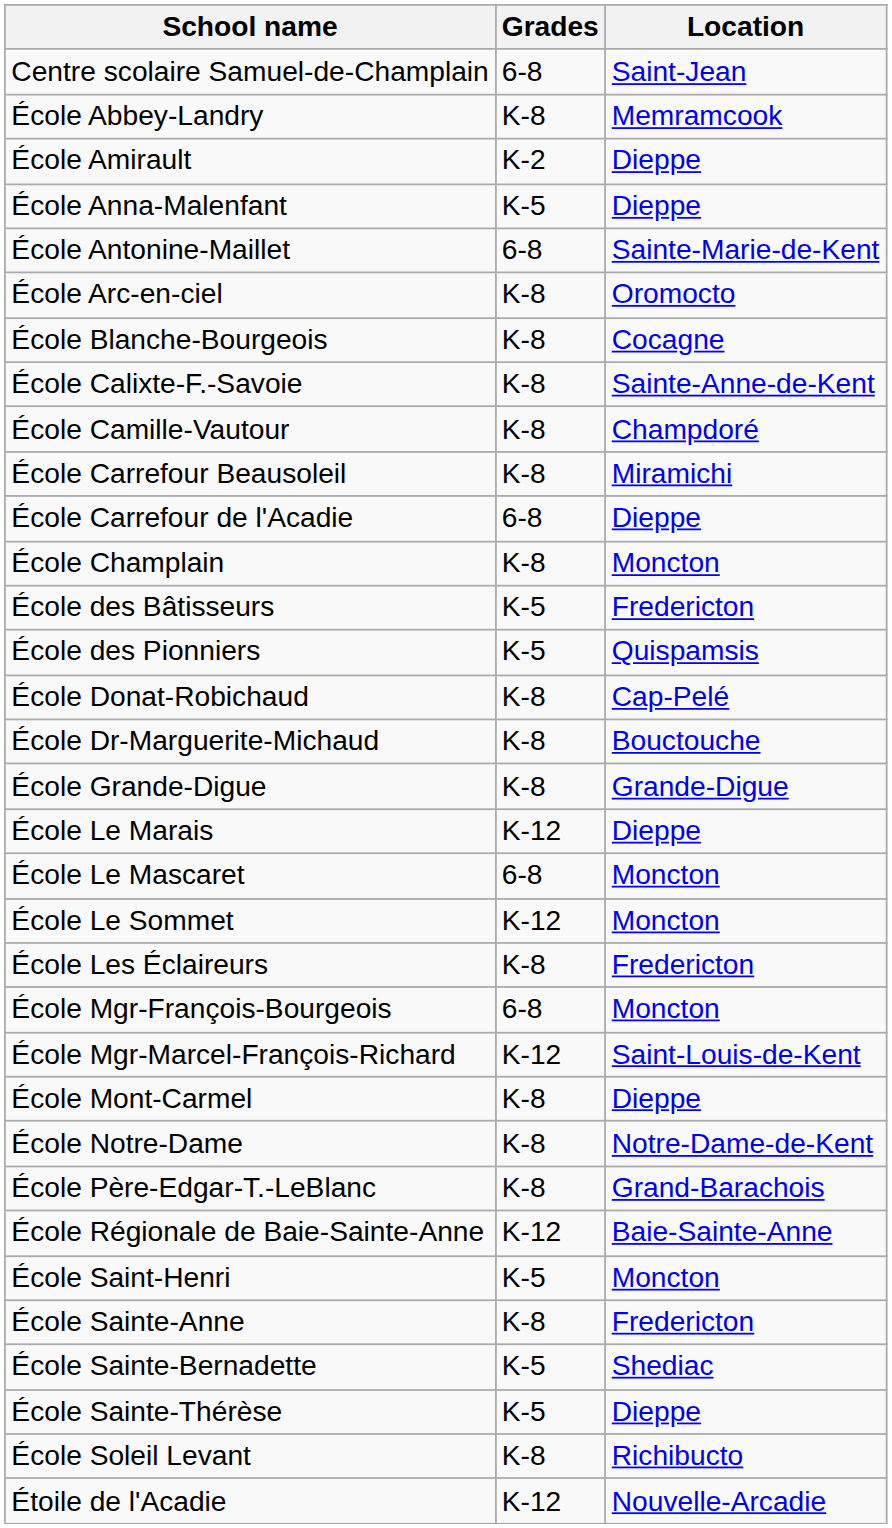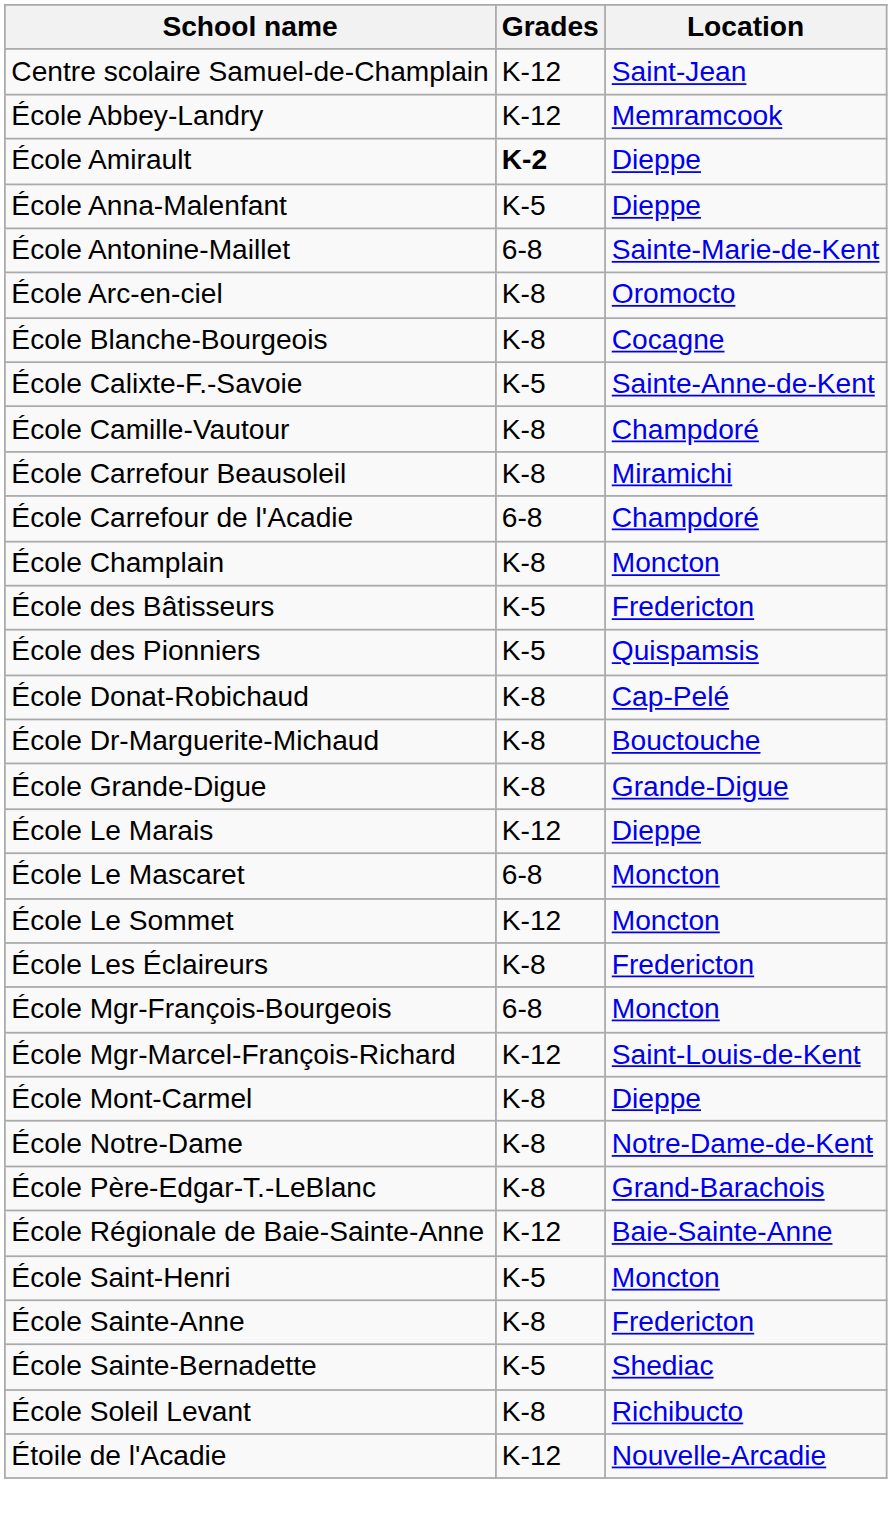 <table class="wikitable plainrowheaders">
 <tr>
 <th>School name</th>
 <th>Grades</th>
 <th>Location</th>
 </tr>
 <tr>
 <td>Centre scolaire Samuel-de-Champlain</td>
-<td>6-8</td>
+<td>K-12</td>
 <td><a href='#'>Saint-Jean</a></td>
 </tr>
 <tr>
 <td>École Abbey-Landry</td>
-<td>K-8</td>
+<td>K-12</td>
 <td><a href='#'>Memramcook</a></td>
 </tr>
 <tr>
 <td>École Amirault</td>
-<td>K-2</td>
+<td><strong>K-2</strong></td>
 <td><a href='#'>Dieppe</a></td>
 </tr>
 <tr>
 <td>École Anna-Malenfant</td>
 <td>K-5</td>
 <td><a href='#'>Dieppe</a></td>
 </tr>
 <tr>
 <td>École Antonine-Maillet</td>
 <td>6-8</td>
 <td><a href='#'>Sainte-Marie-de-Kent</a></td>
 </tr>
 <tr>
 <td>École Arc-en-ciel</td>
 <td>K-8</td>
 <td><a href='#'>Oromocto</a></td>
 </tr>
 <tr>
 <td>École Blanche-Bourgeois</td>
 <td>K-8</td>
 <td><a href='#'>Cocagne</a></td>
 </tr>
 <tr>
 <td>École Calixte-F.-Savoie</td>
-<td>K-8</td>
+<td>K-5</td>
 <td><a href='#'>Sainte-Anne-de-Kent</a></td>
 </tr>
 <tr>
 <td>École Camille-Vautour</td>
 <td>K-8</td>
 <td><a href='#'>Champdoré</a></td>
 </tr>
 <tr>
 <td>École Carrefour Beausoleil</td>
 <td>K-8</td>
 <td><a href='#'>Miramichi</a></td>
 </tr>
 <tr>
 <td>École Carrefour de l'Acadie</td>
 <td>6-8</td>
-<td><a href='#'>Dieppe</a></td>
+<td><a href='#'>Champdoré</a></td>
 </tr>
 <tr>
 <td>École Champlain</td>
 <td>K-8</td>
 <td><a href='#'>Moncton</a></td>
 </tr>
 <tr>
 <td>École des Bâtisseurs</td>
 <td>K-5</td>
 <td><a href='#'>Fredericton</a></td>
 </tr>
 <tr>
 <td>École des Pionniers</td>
 <td>K-5</td>
 <td><a href='#'>Quispamsis</a></td>
 </tr>
 <tr>
 <td>École Donat-Robichaud</td>
 <td>K-8</td>
 <td><a href='#'>Cap-Pelé</a></td>
 </tr>
 <tr>
 <td>École Dr-Marguerite-Michaud</td>
 <td>K-8</td>
 <td><a href='#'>Bouctouche</a></td>
 </tr>
 <tr>
 <td>École Grande-Digue</td>
 <td>K-8</td>
 <td><a href='#'>Grande-Digue</a></td>
 </tr>
 <tr>
 <td>École Le Marais</td>
 <td>K-12</td>
 <td><a href='#'>Dieppe</a></td>
 </tr>
 <tr>
 <td>École Le Mascaret</td>
 <td>6-8</td>
 <td><a href='#'>Moncton</a></td>
 </tr>
 <tr>
 <td>École Le Sommet</td>
 <td>K-12</td>
 <td><a href='#'>Moncton</a></td>
 </tr>
 <tr>
 <td>École Les Éclaireurs</td>
 <td>K-8</td>
 <td><a href='#'>Fredericton</a></td>
 </tr>
 <tr>
 <td>École Mgr-François-Bourgeois</td>
 <td>6-8</td>
 <td><a href='#'>Moncton</a></td>
 </tr>
 <tr>
 <td>École Mgr-Marcel-François-Richard</td>
 <td>K-12</td>
 <td><a href='#'>Saint-Louis-de-Kent</a></td>
 </tr>
 <tr>
 <td>École Mont-Carmel</td>
 <td>K-8</td>
 <td><a href='#'>Dieppe</a></td>
 </tr>
 <tr>
 <td>École Notre-Dame</td>
 <td>K-8</td>
 <td><a href='#'>Notre-Dame-de-Kent</a></td>
 </tr>
 <tr>
 <td>École Père-Edgar-T.-LeBlanc</td>
 <td>K-8</td>
 <td><a href='#'>Grand-Barachois</a></td>
 </tr>
 <tr>
 <td>École Régionale de Baie-Sainte-Anne</td>
 <td>K-12</td>
 <td><a href='#'>Baie-Sainte-Anne</a></td>
 </tr>
 <tr>
 <td>École Saint-Henri</td>
 <td>K-5</td>
 <td><a href='#'>Moncton</a></td>
 </tr>
 <tr>
 <td>École Sainte-Anne</td>
 <td>K-8</td>
 <td><a href='#'>Fredericton</a></td>
 </tr>
 <tr>
 <td>École Sainte-Bernadette</td>
 <td>K-5</td>
 <td><a href='#'>Shediac</a></td>
 </tr>
 <tr>
-<td>École Sainte-Thérèse</td>
-<td>K-5</td>
-<td><a href='#'>Dieppe</a></td>
-</tr>
-<tr>
 <td>École Soleil Levant</td>
 <td>K-8</td>
 <td><a href='#'>Richibucto</a></td>
 </tr>
 <tr>
 <td>Étoile de l'Acadie</td>
 <td>K-12</td>
 <td><a href='#'>Nouvelle-Arcadie</a></td>
 </tr>
 </table>
